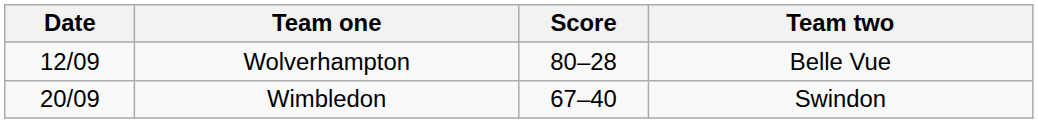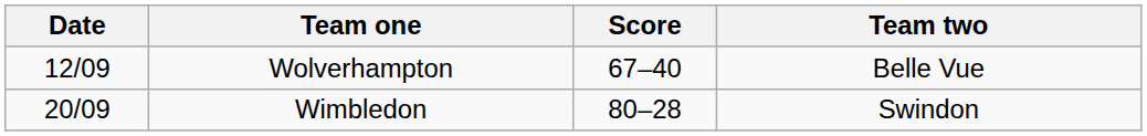 <table class="wikitable" style="text-align: center">
 <tr>
 <th width=80>Date</th>
 <th width=250>Team one</th>
 <th width=80>Score</th>
 <th width=250>Team two</th>
 </tr>
 <tr>
 <td>12/09</td>
 <td>Wolverhampton</td>
-<td>80–28</td>
+<td>67–40</td>
 <td>Belle Vue</td>
 </tr>
 <tr>
 <td>20/09</td>
 <td>Wimbledon</td>
-<td>67–40</td>
+<td>80–28</td>
 <td>Swindon</td>
 </tr>
 </table>
